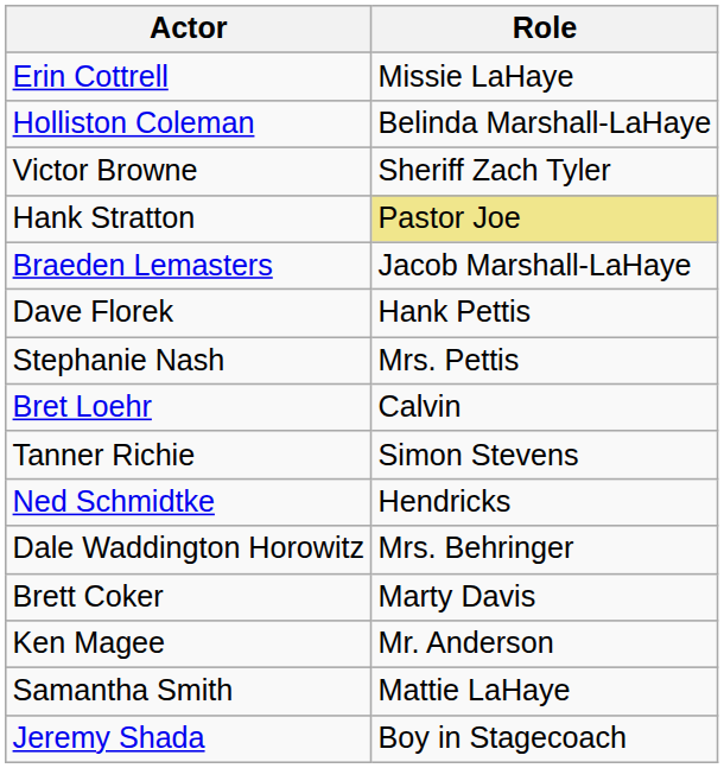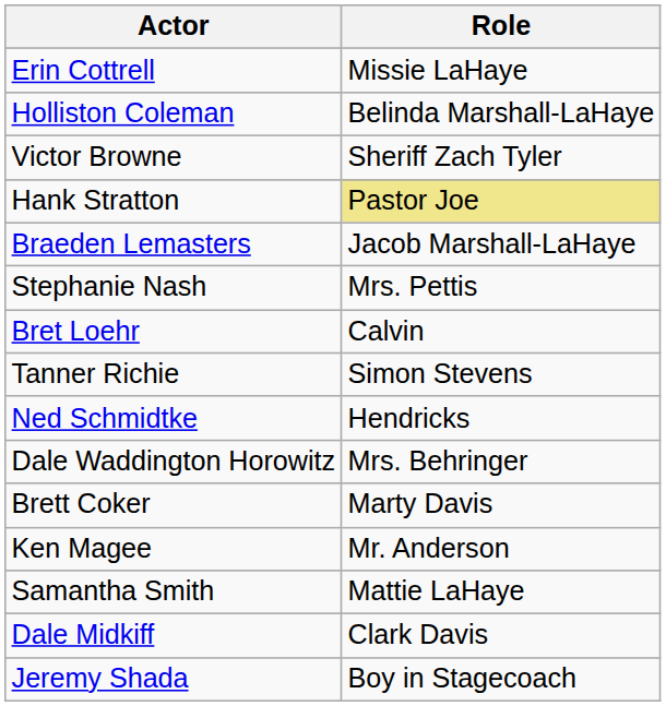 <table class="wikitable">
 <tr>
 <th>Actor</th>
 <th>Role</th>
 </tr>
 <tr>
 <td><a href='#'>Erin Cottrell</a></td>
 <td>Missie LaHaye</td>
 </tr>
 <tr>
 <td><a href='#'>Holliston Coleman</a></td>
 <td>Belinda Marshall-LaHaye</td>
 </tr>
 <tr>
 <td>Victor Browne</td>
 <td>Sheriff Zach Tyler</td>
 </tr>
 <tr>
 <td>Hank Stratton</td>
 <td style="background: khaki;">Pastor Joe</td>
 </tr>
 <tr>
 <td><a href='#'>Braeden Lemasters</a></td>
 <td>Jacob Marshall-LaHaye</td>
-</tr>
-<tr>
-<td>Dave Florek</td>
-<td>Hank Pettis</td>
 </tr>
 <tr>
 <td>Stephanie Nash</td>
 <td>Mrs. Pettis</td>
 </tr>
 <tr>
 <td><a href='#'>Bret Loehr</a></td>
 <td>Calvin</td>
 </tr>
 <tr>
 <td>Tanner Richie</td>
 <td>Simon Stevens</td>
 </tr>
 <tr>
 <td><a href='#'>Ned Schmidtke</a></td>
 <td>Hendricks</td>
 </tr>
 <tr>
 <td>Dale Waddington Horowitz</td>
 <td>Mrs. Behringer</td>
 </tr>
 <tr>
 <td>Brett Coker</td>
 <td>Marty Davis</td>
 </tr>
 <tr>
 <td>Ken Magee</td>
 <td>Mr. Anderson</td>
 </tr>
 <tr>
 <td>Samantha Smith</td>
 <td>Mattie LaHaye</td>
 </tr>
 <tr>
+<td><a href='#'>Dale Midkiff</a></td>
+<td>Clark Davis</td>
+</tr>
+<tr>
 <td><a href='#'>Jeremy Shada</a></td>
 <td>Boy in Stagecoach</td>
 </tr>
 </table>
